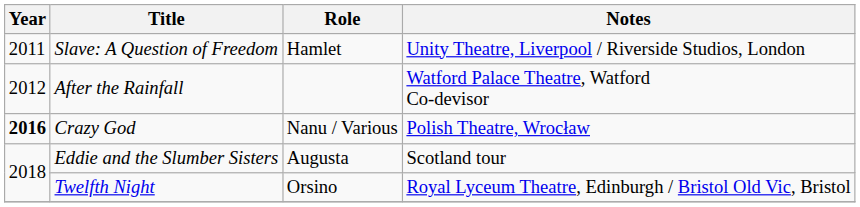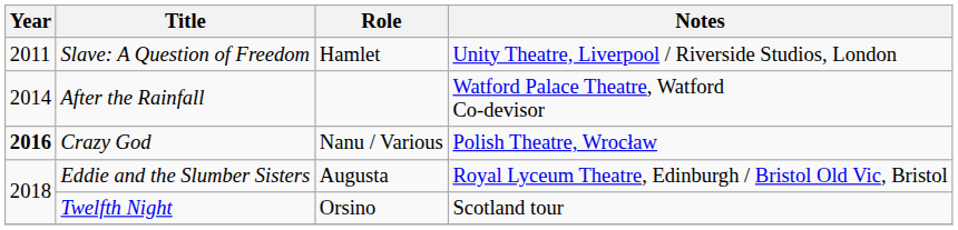 <table class="wikitable plainrowheaders">
 <tr>
 <th>Year</th>
 <th>Title</th>
 <th>Role</th>
 <th>Notes</th>
 </tr>
 <tr>
 <td>2011</td>
 <td><em>Slave: A Question of Freedom</em></td>
 <td>Hamlet</td>
 <td><a href='#'>Unity Theatre, Liverpool</a> / Riverside Studios, London</td>
 </tr>
 <tr>
-<td>2012</td>
+<td>2014</td>
 <td><em>After the Rainfall</em></td>
 <td></td>
 <td><a href='#'>Watford Palace Theatre</a>, Watford<br>Co-devisor</td>
 </tr>
 <tr>
 <td><strong>2016</strong></td>
 <td><em>Crazy God</em></td>
 <td>Nanu / Various</td>
 <td><a href='#'>Polish Theatre, Wrocław</a></td>
 </tr>
 <tr>
 <td rowspan="2">2018</td>
 <td><em>Eddie and the Slumber Sisters</em></td>
 <td>Augusta</td>
-<td>Scotland tour</td>
+<td><a href='#'>Royal Lyceum Theatre</a>, Edinburgh / <a href='#'>Bristol Old Vic</a>, Bristol</td>
 </tr>
 <tr>
 <td><em><a href='#'>Twelfth Night</a></em></td>
 <td>Orsino</td>
-<td><a href='#'>Royal Lyceum Theatre</a>, Edinburgh / <a href='#'>Bristol Old Vic</a>, Bristol</td>
+<td>Scotland tour</td>
 </tr>
 <tr>
 </tr>
 </table>
